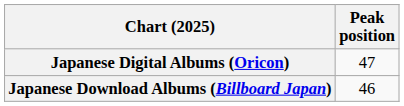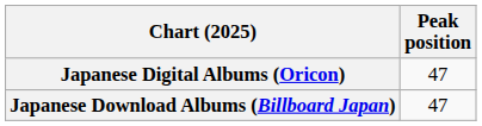 <table class="wikitable sortable plainrowheaders" style="text-align:center">
 <tr>
 <th scope="col">Chart (2025)</th>
 <th scope="col">Peak<br>position</th>
 </tr>
 <tr>
 <th scope="row">Japanese Digital Albums (<a href='#'>Oricon</a>)</th>
 <td>47</td>
 </tr>
 <tr>
 <th scope="row">Japanese Download Albums (<em><a href='#'>Billboard Japan</a></em>)</th>
-<td>46</td>
+<td>47</td>
 </tr>
 </table>
